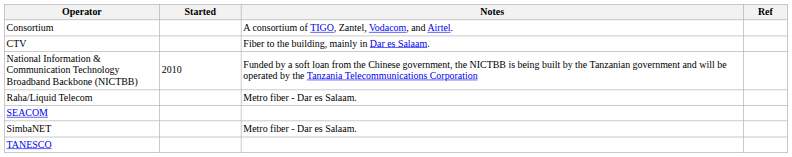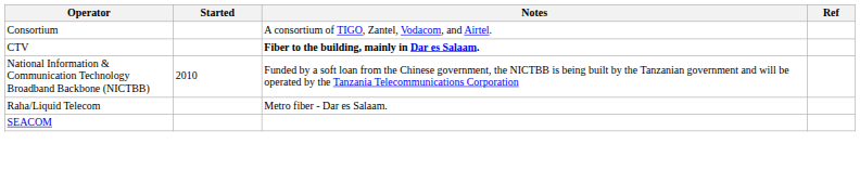 <table class="wikitable" style="background: #FFFFFF; width: 100%; white-space: normal;">
 <tr>
 <th scope="col" width="100px">Operator</th>
 <th scope="col" width="20px">Started</th>
 <th scope="col" width="350px">Notes</th>
 <th scope="col" width="20px">Ref</th>
 </tr>
 <tr>
 <td>Consortium</td>
 <td></td>
 <td>A consortium of <a href='#'>TIGO</a>, Zantel, <a href='#'>Vodacom</a>, and <a href='#'>Airtel</a>.</td>
 <td></td>
 </tr>
 <tr>
 <td>CTV</td>
 <td></td>
-<td>Fiber to the building, mainly in <a href='#'>Dar es Salaam</a>.</td>
+<td><strong>Fiber to the building, mainly in <a href='#'>Dar es Salaam</a>.</strong></td>
 <td></td>
 </tr>
 <tr>
 <td>National Information & Communication Technology Broadband Backbone (NICTBB)</td>
 <td>2010</td>
 <td>Funded by a soft loan from the Chinese government, the NICTBB is being built by the Tanzanian government and will be operated by the <a href='#'>Tanzania Telecommunications Corporation</a></td>
 <td></td>
 </tr>
 <tr>
 <td>Raha/Liquid Telecom</td>
 <td></td>
 <td>Metro fiber - Dar es Salaam.</td>
 <td></td>
 </tr>
 <tr>
 <td><a href='#'>SEACOM</a></td>
 <td></td>
 <td></td>
 <td></td>
 </tr>
-<tr>
-<td>SimbaNET</td>
-<td></td>
-<td>Metro fiber - Dar es Salaam.</td>
-<td></td>
-</tr>
-<tr>
-<td><a href='#'>TANESCO</a></td>
-<td></td>
-<td></td>
-<td></td>
-</tr>
 </table>
